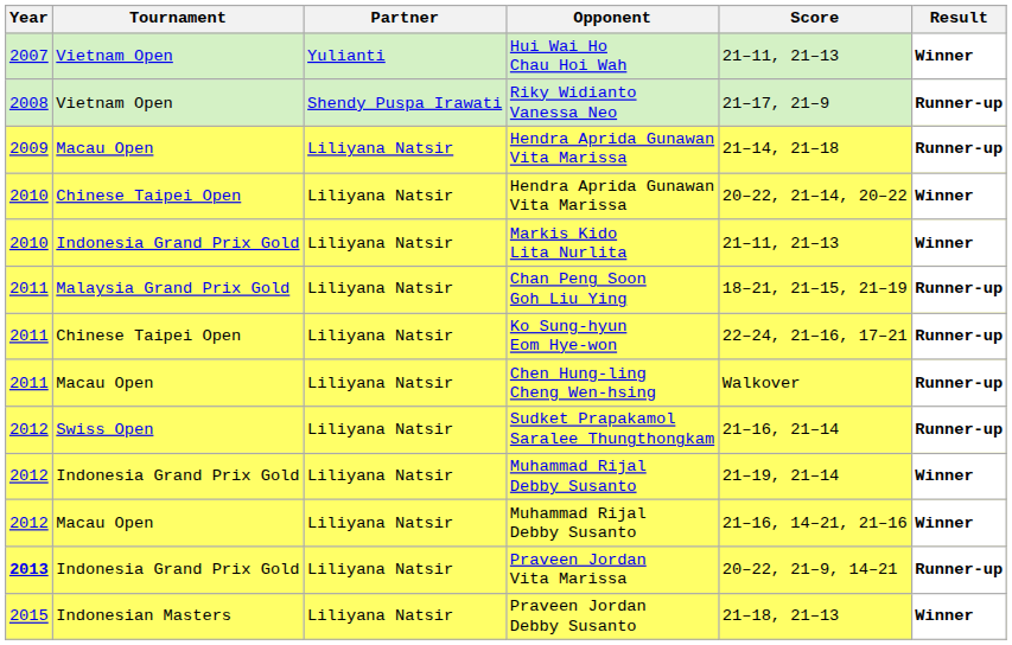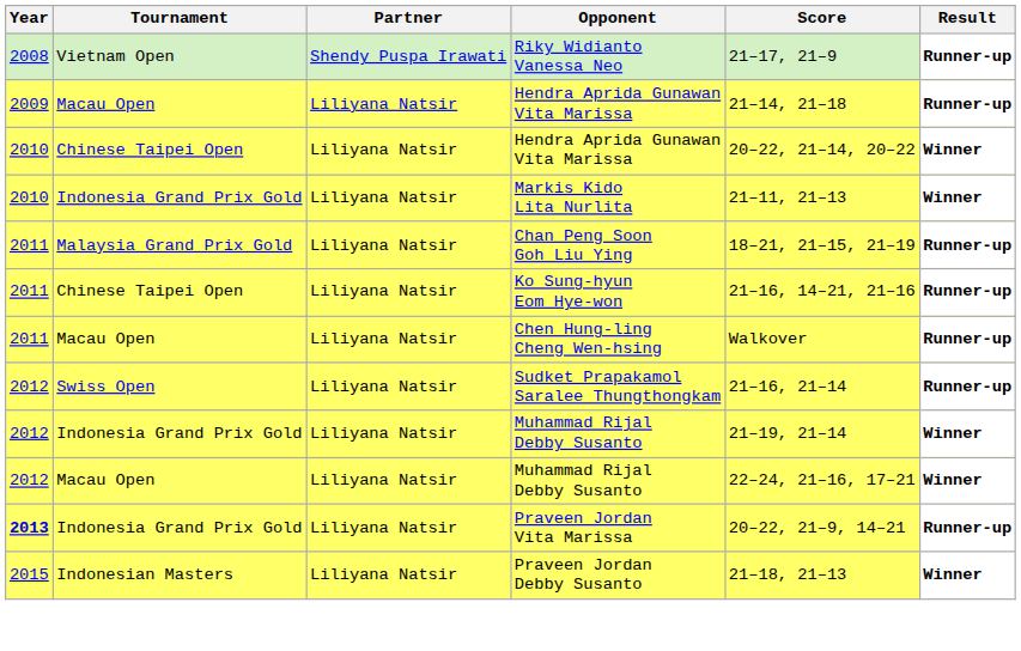 <table class="sortable wikitable" style="font-size: 90%">
 <tr>
 <th>Year</th>
 <th>Tournament</th>
 <th>Partner</th>
 <th>Opponent</th>
 <th>Score</th>
 <th>Result</th>
-</tr>
-<tr style="background:#D4F1C5">
-<td align="center"><a href='#'>2007</a></td>
-<td align="left"><a href='#'>Vietnam Open</a></td>
-<td align="left"> <a href='#'>Yulianti</a></td>
-<td align="left"> <a href='#'>Hui Wai Ho</a> <br>  <a href='#'>Chau Hoi Wah</a></td>
-<td align="left">21–11, 21–13</td>
-<td style="text-align:left; background:white"> <strong>Winner</strong></td>
 </tr>
 <tr style="background:#D4F1C5">
 <td align="center"><a href='#'>2008</a></td>
 <td align="left">Vietnam Open</td>
 <td align="left"> <a href='#'>Shendy Puspa Irawati</a></td>
 <td align="left"> <a href='#'>Riky Widianto</a> <br>  <a href='#'>Vanessa Neo</a></td>
 <td align="left">21–17, 21–9</td>
 <td style="text-align:left; background:white"> <strong>Runner-up</strong></td>
 </tr>
 <tr style="background:#FFFF67">
 <td align="center"><a href='#'>2009</a></td>
 <td align="left"><a href='#'>Macau Open</a></td>
 <td align="left"> <a href='#'>Liliyana Natsir</a></td>
 <td align="left"> <a href='#'>Hendra Aprida Gunawan</a> <br>  <a href='#'>Vita Marissa</a></td>
 <td align="left">21–14, 21–18</td>
 <td style="text-align:left; background:white"> <strong>Runner-up</strong></td>
 </tr>
 <tr style="background:#FFFF67">
 <td align="center"><a href='#'>2010</a></td>
 <td align="left"><a href='#'>Chinese Taipei Open</a></td>
 <td align="left"> Liliyana Natsir</td>
 <td align="left"> Hendra Aprida Gunawan <br>  Vita Marissa</td>
 <td align="left">20–22, 21–14, 20–22</td>
 <td style="text-align:left; background:white"> <strong>Winner</strong></td>
 </tr>
 <tr style="background:#FFFF67">
 <td align="center"><a href='#'>2010</a></td>
 <td align="left"><a href='#'>Indonesia Grand Prix Gold</a></td>
 <td align="left"> Liliyana Natsir</td>
 <td align="left"> <a href='#'>Markis Kido</a> <br>  <a href='#'>Lita Nurlita</a></td>
 <td align="left">21–11, 21–13</td>
 <td style="text-align:left; background:white"> <strong>Winner</strong></td>
 </tr>
 <tr style="background:#FFFF67">
 <td align="center"><a href='#'>2011</a></td>
 <td align="left"><a href='#'>Malaysia Grand Prix Gold</a></td>
 <td align="left"> Liliyana Natsir</td>
 <td align="left"> <a href='#'>Chan Peng Soon</a> <br>  <a href='#'>Goh Liu Ying</a></td>
 <td align="left">18–21, 21–15, 21–19</td>
 <td style="text-align:left; background:white"> <strong>Runner-up</strong></td>
 </tr>
 <tr style="background:#FFFF67">
 <td align="center"><a href='#'>2011</a></td>
 <td align="left">Chinese Taipei Open</td>
 <td align="left"> Liliyana Natsir</td>
 <td align="left"> <a href='#'>Ko Sung-hyun</a> <br>  <a href='#'>Eom Hye-won</a></td>
-<td align="left">22–24, 21–16, 17–21</td>
+<td align="left">21–16, 14–21, 21–16</td>
 <td style="text-align:left; background:white"> <strong>Runner-up</strong></td>
 </tr>
 <tr style="background:#FFFF67">
 <td align="center"><a href='#'>2011</a></td>
 <td align="left">Macau Open</td>
 <td align="left"> Liliyana Natsir</td>
 <td align="left"> <a href='#'>Chen Hung-ling</a> <br>  <a href='#'>Cheng Wen-hsing</a></td>
 <td align="left">Walkover</td>
 <td style="text-align:left; background:white"> <strong>Runner-up</strong></td>
 </tr>
 <tr style="background:#FFFF67">
 <td align="center"><a href='#'>2012</a></td>
 <td align="left"><a href='#'>Swiss Open</a></td>
 <td align="left"> Liliyana Natsir</td>
 <td align="left"> <a href='#'>Sudket Prapakamol</a> <br>  <a href='#'>Saralee Thungthongkam</a></td>
 <td align="left">21–16, 21–14</td>
 <td style="text-align:left; background:white"> <strong>Runner-up</strong></td>
 </tr>
 <tr style="background:#FFFF67">
 <td align="center"><a href='#'>2012</a></td>
 <td align="left">Indonesia Grand Prix Gold</td>
 <td align="left"> Liliyana Natsir</td>
 <td align="left"> <a href='#'>Muhammad Rijal</a> <br>  <a href='#'>Debby Susanto</a></td>
 <td align="left">21–19, 21–14</td>
 <td style="text-align:left; background:white"> <strong>Winner</strong></td>
 </tr>
 <tr style="background:#FFFF67">
 <td align="center"><a href='#'>2012</a></td>
 <td align="left">Macau Open</td>
 <td align="left"> Liliyana Natsir</td>
 <td align="left"> Muhammad Rijal <br>  Debby Susanto</td>
-<td align="left">21–16, 14–21, 21–16</td>
+<td align="left">22–24, 21–16, 17–21</td>
 <td style="text-align:left; background:white"> <strong>Winner</strong></td>
 </tr>
 <tr style="background:#FFFF67">
 <td align="center"><strong><a href='#'>2013</a></strong></td>
 <td align="left">Indonesia Grand Prix Gold</td>
 <td align="left"> Liliyana Natsir</td>
 <td align="left"> <a href='#'>Praveen Jordan</a> <br>  Vita Marissa</td>
 <td align="left">20–22, 21–9, 14–21</td>
 <td style="text-align:left; background:white"> <strong>Runner-up</strong></td>
 </tr>
 <tr style="background:#FFFF67">
 <td align="center"><a href='#'>2015</a></td>
 <td align="left">Indonesian Masters</td>
 <td align="left"> Liliyana Natsir</td>
 <td align="left"> Praveen Jordan <br>  Debby Susanto</td>
 <td align="left">21–18, 21–13</td>
 <td style="text-align:left; background:white"> <strong>Winner</strong></td>
 </tr>
 </table>
